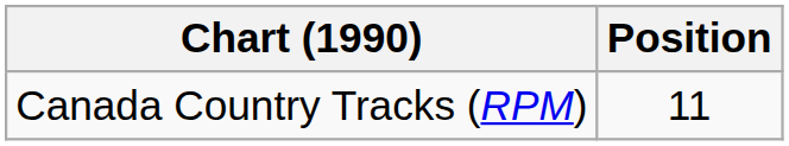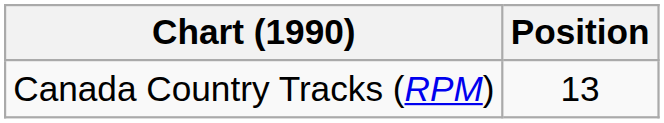 <table class="wikitable sortable">
 <tr>
 <th scope="col">Chart (1990)</th>
 <th scope="col">Position</th>
 </tr>
 <tr>
 <td>Canada Country Tracks (<em><a href='#'>RPM</a></em>)</td>
-<td align="center">11</td>
+<td align="center">13</td>
 </tr>
 </table>
